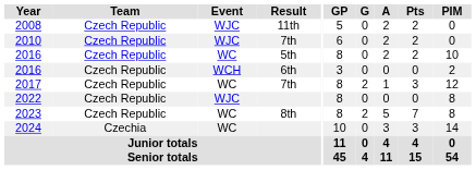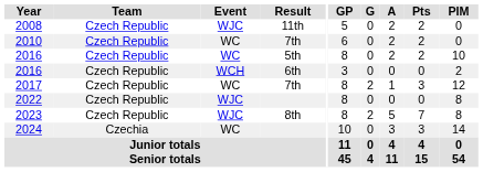 <table border="0" cellpadding="1" cellspacing="0" ID="Table3" style="text-align:center; width:40em">
 <tr ALIGN="center" bgcolor="#e0e0e0">
 <th>Year</th>
 <th>Team</th>
 <th>Event</th>
 <th>Result</th>
 <th rowspan="99" bgcolor="#ffffff"></th>
 <th>GP</th>
 <th>G</th>
 <th>A</th>
 <th>Pts</th>
 <th>PIM</th>
 </tr>
 <tr>
 <td><a href='#'>2008</a></td>
 <td><a href='#'>Czech Republic</a></td>
 <td><a href='#'>WJC</a></td>
 <td>11th</td>
 <td>5</td>
 <td>0</td>
 <td>2</td>
 <td>2</td>
 <td>0</td>
 </tr>
 <tr bgcolor="#f0f0f0">
 <td><a href='#'>2010</a></td>
 <td><a href='#'>Czech Republic</a></td>
-<td><a href='#'>WJC</a></td>
+<td>WC</td>
 <td>7th</td>
 <td>6</td>
 <td>0</td>
 <td>2</td>
 <td>2</td>
 <td>0</td>
 </tr>
 <tr>
 <td><a href='#'>2016</a></td>
 <td><a href='#'>Czech Republic</a></td>
 <td><a href='#'>WC</a></td>
 <td>5th</td>
 <td>8</td>
 <td>0</td>
 <td>2</td>
 <td>2</td>
 <td>10</td>
 </tr>
 <tr bgcolor="#f0f0f0">
 <td><a href='#'>2016</a></td>
 <td>Czech Republic</td>
 <td><a href='#'>WCH</a></td>
 <td>6th</td>
 <td>3</td>
 <td>0</td>
 <td>0</td>
 <td>0</td>
 <td>2</td>
 </tr>
 <tr>
 <td><a href='#'>2017</a></td>
 <td>Czech Republic</td>
 <td>WC</td>
 <td>7th</td>
 <td>8</td>
 <td>2</td>
 <td>1</td>
 <td>3</td>
 <td>12</td>
 </tr>
 <tr bgcolor="#f0f0f0">
 <td><a href='#'>2022</a></td>
 <td>Czech Republic</td>
 <td><a href='#'>WJC</a></td>
 <td></td>
 <td>8</td>
 <td>0</td>
 <td>0</td>
 <td>0</td>
 <td>8</td>
 </tr>
 <tr>
 <td><a href='#'>2023</a></td>
 <td>Czech Republic</td>
-<td>WC</td>
+<td><a href='#'>WJC</a></td>
 <td>8th</td>
 <td>8</td>
 <td>2</td>
 <td>5</td>
 <td>7</td>
 <td>8</td>
 </tr>
 <tr bgcolor="#f0f0f0">
 <td><a href='#'>2024</a></td>
 <td>Czechia</td>
 <td>WC</td>
 <td></td>
 <td>10</td>
 <td>0</td>
 <td>3</td>
 <td>3</td>
 <td>14</td>
 </tr>
 <tr bgcolor="#e0e0e0">
 <th colspan="4">Junior totals</th>
 <th>11</th>
 <th>0</th>
 <th>4</th>
 <th>4</th>
 <th>0</th>
 </tr>
 <tr bgcolor="#e0e0e0">
 <th colspan="4">Senior totals</th>
 <th>45</th>
 <th>4</th>
 <th>11</th>
 <th>15</th>
 <th>54</th>
 </tr>
 </table>
